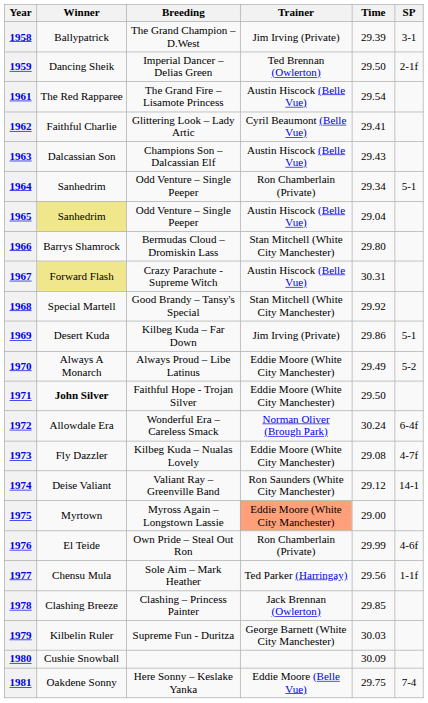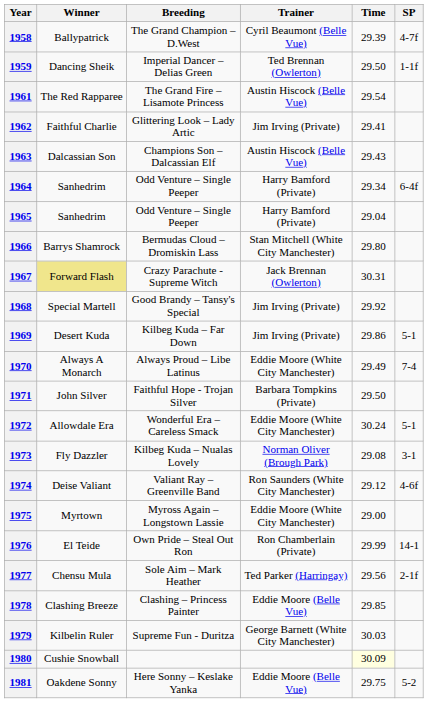 <table class="wikitable" style="text-align:center">
 <tr>
 <th width=50>Year</th>
 <th width=180>Winner</th>
 <th width=270>Breeding</th>
 <th width=250>Trainer</th>
 <th width=80>Time</th>
 <th width=50>SP</th>
 </tr>
 <tr>
 <th><a href='#'>1958</a></th>
 <td>Ballypatrick</td>
 <td>The Grand Champion – D.West</td>
-<td>Jim Irving (Private)</td>
+<td>Cyril Beaumont <a href='#'>(Belle Vue)</a></td>
 <td>29.39</td>
-<td>3-1</td>
+<td>4-7f</td>
 </tr>
 <tr>
 <th><a href='#'>1959</a></th>
 <td>Dancing Sheik</td>
 <td>Imperial Dancer – Delias Green</td>
 <td>Ted Brennan <a href='#'>(Owlerton)</a></td>
 <td>29.50</td>
-<td>2-1f</td>
+<td>1-1f</td>
 </tr>
 <tr>
 <th><a href='#'>1961</a></th>
 <td>The Red Rapparee</td>
 <td>The Grand Fire – Lisamote Princess</td>
 <td>Austin Hiscock <a href='#'>(Belle Vue)</a></td>
 <td>29.54</td>
 <td></td>
 </tr>
 <tr>
 <th><a href='#'>1962</a></th>
 <td>Faithful Charlie</td>
 <td>Glittering Look – Lady Artic</td>
-<td>Cyril Beaumont <a href='#'>(Belle Vue)</a></td>
+<td>Jim Irving (Private)</td>
 <td>29.41</td>
 <td></td>
 </tr>
 <tr>
 <th><a href='#'>1963</a></th>
 <td>Dalcassian Son</td>
 <td>Champions Son – Dalcassian Elf</td>
 <td>Austin Hiscock <a href='#'>(Belle Vue)</a></td>
 <td>29.43</td>
 <td></td>
 </tr>
 <tr>
 <th><a href='#'>1964</a></th>
 <td>Sanhedrim</td>
 <td>Odd Venture – Single Peeper</td>
-<td>Ron Chamberlain (Private)</td>
+<td>Harry Bamford (Private)</td>
 <td>29.34</td>
-<td>5-1</td>
+<td>6-4f</td>
 </tr>
 <tr>
 <th><a href='#'>1965</a></th>
-<td style="background: khaki;">Sanhedrim</td>
+<td>Sanhedrim</td>
 <td>Odd Venture – Single Peeper</td>
-<td>Austin Hiscock <a href='#'>(Belle Vue)</a></td>
+<td>Harry Bamford (Private)</td>
 <td>29.04</td>
 <td></td>
 </tr>
 <tr>
 <th><a href='#'>1966</a></th>
 <td>Barrys Shamrock</td>
 <td>Bermudas Cloud – Dromiskin Lass</td>
 <td>Stan Mitchell (White City Manchester)</td>
 <td>29.80</td>
 <td></td>
 </tr>
 <tr>
 <th><a href='#'>1967</a></th>
 <td style="background: khaki;">Forward Flash</td>
 <td>Crazy Parachute - Supreme Witch</td>
-<td>Austin Hiscock <a href='#'>(Belle Vue)</a></td>
+<td>Jack Brennan <a href='#'>(Owlerton)</a></td>
 <td>30.31</td>
 <td></td>
 </tr>
 <tr>
 <th><a href='#'>1968</a></th>
 <td>Special Martell</td>
 <td>Good Brandy – Tansy's Special</td>
-<td>Stan Mitchell (White City Manchester)</td>
+<td>Jim Irving (Private)</td>
 <td>29.92</td>
 <td></td>
 </tr>
 <tr>
 <th><a href='#'>1969</a></th>
 <td>Desert Kuda</td>
 <td>Kilbeg Kuda – Far Down</td>
 <td>Jim Irving (Private)</td>
 <td>29.86</td>
 <td>5-1</td>
 </tr>
 <tr>
 <th><a href='#'>1970</a></th>
 <td>Always A Monarch</td>
 <td>Always Proud – Libe Latinus</td>
 <td>Eddie Moore (White City Manchester)</td>
 <td>29.49</td>
-<td>5-2</td>
+<td>7-4</td>
 </tr>
 <tr>
 <th><a href='#'>1971</a></th>
-<td><strong>John Silver</strong></td>
+<td>John Silver</td>
 <td>Faithful Hope - Trojan Silver</td>
-<td>Eddie Moore (White City Manchester)</td>
+<td>Barbara Tompkins (Private)</td>
 <td>29.50</td>
 <td></td>
 </tr>
 <tr>
 <th><a href='#'>1972</a></th>
 <td>Allowdale Era</td>
 <td>Wonderful Era – Careless Smack</td>
-<td><a href='#'>Norman Oliver</a> <a href='#'>(Brough Park)</a></td>
+<td>Eddie Moore (White City Manchester)</td>
 <td>30.24</td>
-<td>6-4f</td>
+<td>5-1</td>
 </tr>
 <tr>
 <th><a href='#'>1973</a></th>
 <td>Fly Dazzler</td>
 <td>Kilbeg Kuda – Nualas Lovely</td>
-<td>Eddie Moore (White City Manchester)</td>
+<td><a href='#'>Norman Oliver</a> <a href='#'>(Brough Park)</a></td>
 <td>29.08</td>
-<td>4-7f</td>
+<td>3-1</td>
 </tr>
 <tr>
 <th><a href='#'>1974</a></th>
 <td>Deise Valiant</td>
 <td>Valiant Ray – Greenville Band</td>
 <td>Ron Saunders (White City Manchester)</td>
 <td>29.12</td>
-<td>14-1</td>
+<td>4-6f</td>
 </tr>
 <tr>
 <th><a href='#'>1975</a></th>
 <td>Myrtown</td>
 <td>Myross Again – Longstown Lassie</td>
-<td style="background: lightsalmon;">Eddie Moore (White City Manchester)</td>
+<td>Eddie Moore (White City Manchester)</td>
 <td>29.00</td>
 <td></td>
 </tr>
 <tr>
 <th><a href='#'>1976</a></th>
 <td>El Teide</td>
 <td>Own Pride – Steal Out	Ron</td>
 <td>Ron Chamberlain (Private)</td>
 <td>29.99</td>
-<td>4-6f</td>
+<td>14-1</td>
 </tr>
 <tr>
 <th><a href='#'>1977</a></th>
 <td>Chensu Mula</td>
 <td>Sole Aim – Mark Heather</td>
 <td>Ted Parker <a href='#'>(Harringay)</a></td>
 <td>29.56</td>
-<td>1-1f</td>
+<td>2-1f</td>
 </tr>
 <tr>
 <th><a href='#'>1978</a></th>
 <td>Clashing Breeze</td>
 <td>Clashing – Princess Painter</td>
-<td>Jack Brennan <a href='#'>(Owlerton)</a></td>
+<td>Eddie Moore <a href='#'>(Belle Vue)</a></td>
 <td>29.85</td>
 <td></td>
 </tr>
 <tr>
 <th><a href='#'>1979</a></th>
 <td>Kilbelin Ruler</td>
 <td>Supreme Fun - Duritza</td>
 <td>George Barnett (White City Manchester)</td>
 <td>30.03</td>
 <td></td>
 </tr>
 <tr>
 <th><a href='#'>1980</a></th>
 <td>Cushie Snowball</td>
 <td></td>
 <td></td>
-<td>30.09</td>
+<td style="background: lightyellow;">30.09</td>
 <td></td>
 </tr>
 <tr>
 <th><a href='#'>1981</a></th>
 <td>Oakdene Sonny</td>
 <td>Here Sonny – Keslake Yanka</td>
 <td>Eddie Moore <a href='#'>(Belle Vue)</a></td>
 <td>29.75</td>
-<td>7-4</td>
+<td>5-2</td>
 </tr>
 </table>
